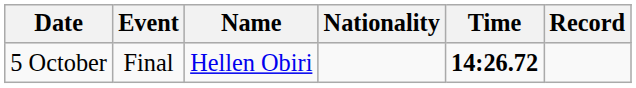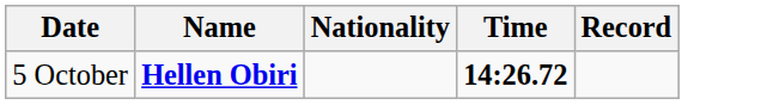 <table class=wikitable style=text-align:center>
 <tr>
 <th>Date</th>
-<th>Event</th>
 <th>Name</th>
 <th>Nationality</th>
 <th>Time</th>
 <th>Record</th>
 </tr>
 <tr>
 <td>5 October</td>
-<td>Final</td>
-<td align=left><a href='#'>Hellen Obiri</a></td>
+<td align=left><strong><a href='#'>Hellen Obiri</a></strong></td>
 <td align=left></td>
 <td><strong>14:26.72</strong></td>
 <td></td>
 </tr>
 </table>
